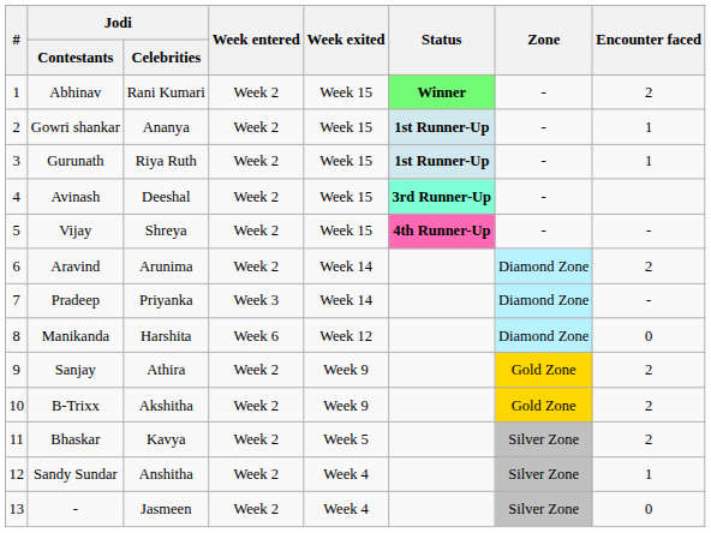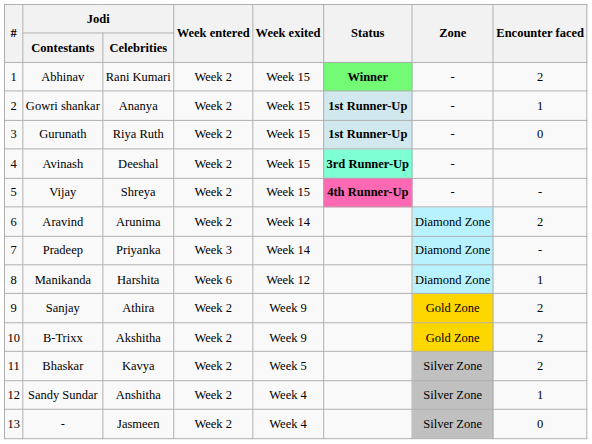 <table class = "wikitable sortable" style=" text-align:center; font-size:85%;  line-height:25px; width:auto;">
 <tr>
 <th rowspan="2">#</th>
 <th colspan="2">Jodi</th>
 <th rowspan="2">Week entered</th>
 <th rowspan="2">Week exited</th>
 <th rowspan="2">Status</th>
 <th rowspan="2">Zone</th>
 <th rowspan="2">Encounter faced</th>
 </tr>
 <tr>
 <th>Contestants</th>
 <th scope="col">Celebrities</th>
 </tr>
 <tr>
 <td>1</td>
 <td>Abhinav</td>
 <td>Rani Kumari</td>
 <td>Week 2</td>
 <td>Week 15</td>
 <td style="background:#73FB76";><strong>Winner</strong></td>
 <td>-</td>
 <td>2</td>
 </tr>
 <tr>
 <td>2</td>
 <td>Gowri shankar</td>
 <td>Ananya</td>
 <td>Week 2</td>
 <td>Week 15</td>
 <td style="background:#D1E8EF;"><strong>1st Runner-Up</strong></td>
 <td>-</td>
 <td>1</td>
 </tr>
 <tr>
 <td>3</td>
 <td>Gurunath</td>
 <td>Riya Ruth</td>
 <td>Week 2</td>
 <td>Week 15</td>
 <td style="background:#D1E8EF;"><strong>1st Runner-Up</strong></td>
 <td>-</td>
-<td>1</td>
+<td>0</td>
 </tr>
 <tr>
 <td>4</td>
 <td>Avinash</td>
 <td>Deeshal</td>
 <td>Week 2</td>
 <td>Week 15</td>
 <td Style="background:#7FFFD4;"><strong>3rd Runner-Up</strong></td>
 <td>-</td>
 </tr>
 <tr>
 <td>5</td>
 <td>Vijay</td>
 <td>Shreya</td>
 <td>Week 2</td>
 <td>Week 15</td>
 <td Style="background:#FF69B4;"><strong>4th Runner-Up</strong></td>
 <td>-</td>
 <td>-</td>
 </tr>
 <tr>
 <td>6</td>
 <td>Aravind</td>
 <td>Arunima</td>
 <td>Week 2</td>
 <td>Week 14</td>
 <td></td>
 <td style="background:#b9f2ff;">Diamond Zone</td>
 <td>2</td>
 </tr>
 <tr>
 <td>7</td>
 <td>Pradeep</td>
 <td>Priyanka</td>
 <td>Week 3</td>
 <td>Week 14</td>
 <td></td>
 <td style="background:#b9f2ff;">Diamond Zone</td>
 <td>-</td>
 </tr>
 <tr>
 <td>8</td>
 <td>Manikanda</td>
 <td>Harshita</td>
 <td>Week 6</td>
 <td>Week 12</td>
 <td></td>
 <td style="background:#b9f2ff;">Diamond Zone</td>
-<td>0</td>
+<td>1</td>
 </tr>
 <tr>
 <td>9</td>
 <td>Sanjay</td>
 <td>Athira</td>
 <td>Week 2</td>
 <td>Week 9</td>
 <td></td>
 <td style="background:#ffd700;">Gold Zone</td>
 <td>2</td>
 </tr>
 <tr>
 <td>10</td>
 <td>B-Trixx</td>
 <td>Akshitha</td>
 <td>Week 2</td>
 <td>Week 9</td>
 <td></td>
 <td style="background:#ffd700;">Gold Zone</td>
 <td>2</td>
 </tr>
 <tr>
 <td>11</td>
 <td>Bhaskar</td>
 <td>Kavya</td>
 <td>Week 2</td>
 <td>Week 5</td>
 <td></td>
 <td style ="background:#c0c0c0;">Silver Zone</td>
 <td>2</td>
 </tr>
 <tr>
 <td>12</td>
 <td>Sandy Sundar</td>
 <td>Anshitha</td>
 <td>Week 2</td>
 <td>Week 4</td>
 <td></td>
 <td style ="background:#c0c0c0;">Silver Zone</td>
 <td>1</td>
 </tr>
 <tr>
 <td>13</td>
 <td>-</td>
 <td>Jasmeen</td>
 <td>Week 2</td>
 <td>Week 4</td>
 <td></td>
 <td style ="background:#c0c0c0;">Silver Zone</td>
 <td>0</td>
 </tr>
 </table>
